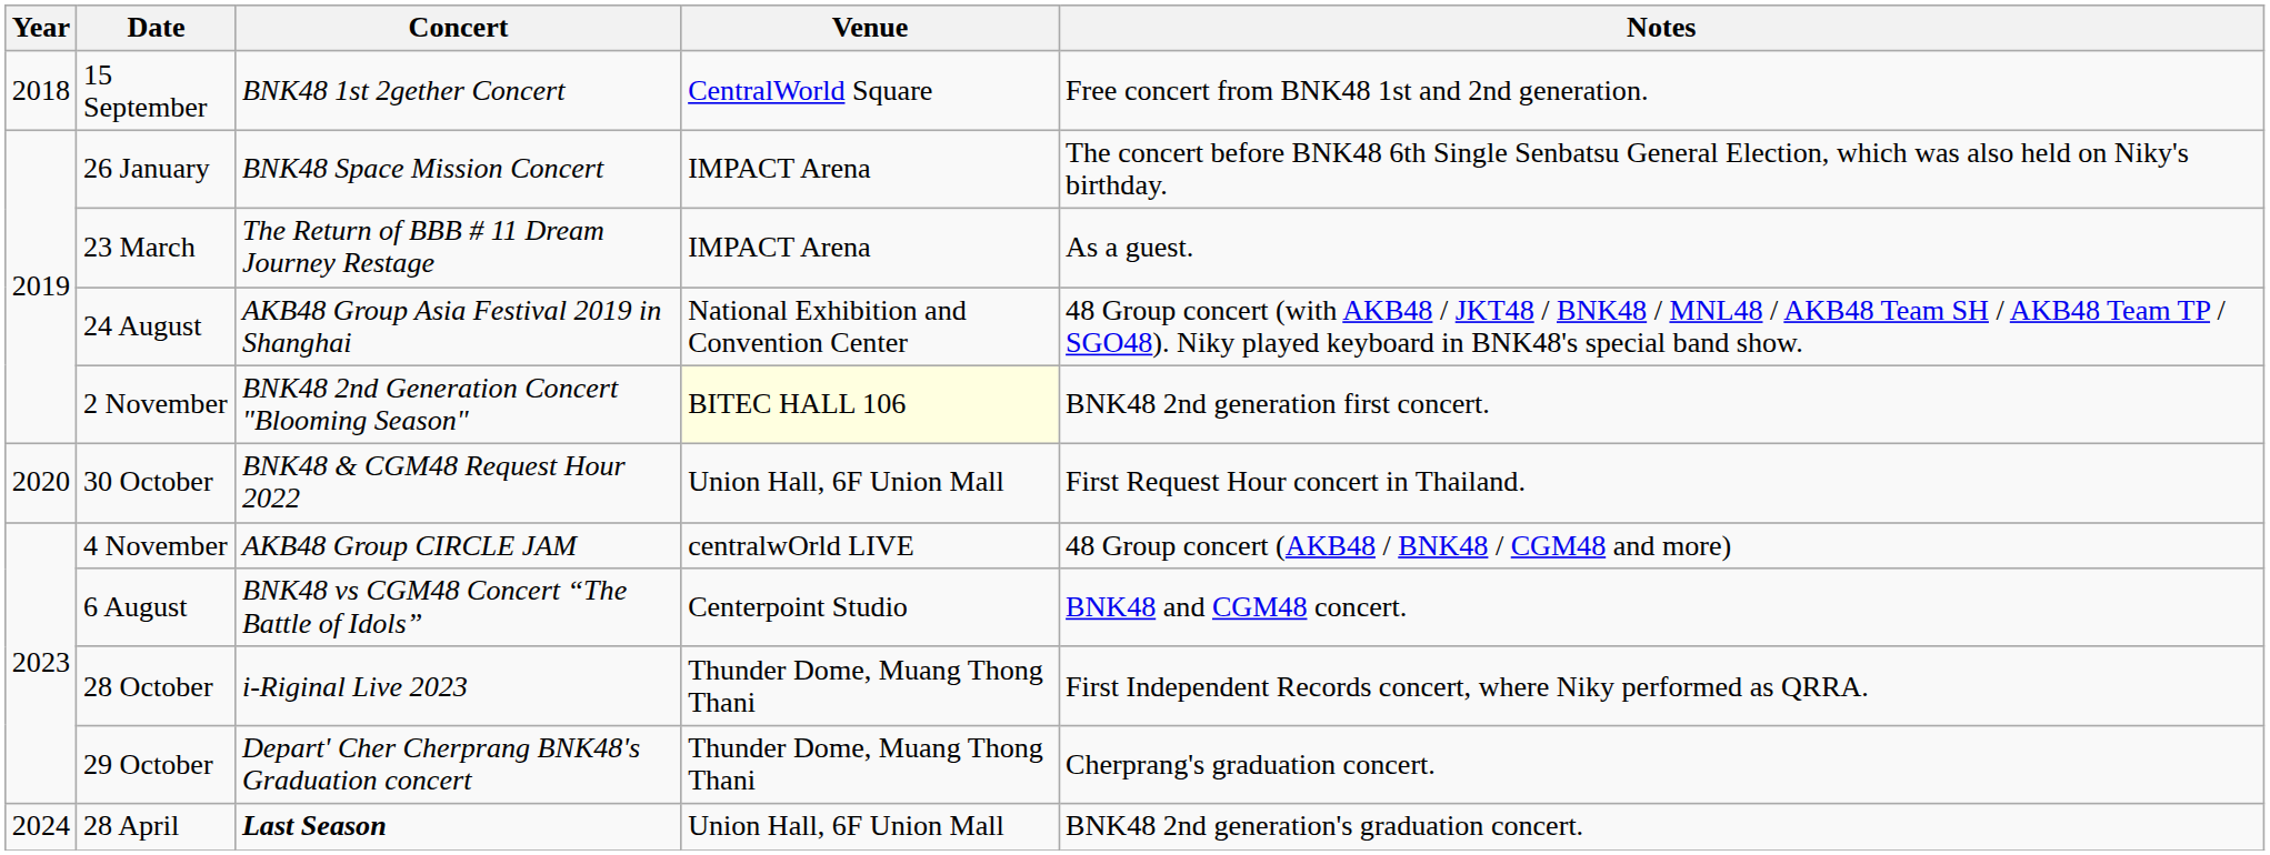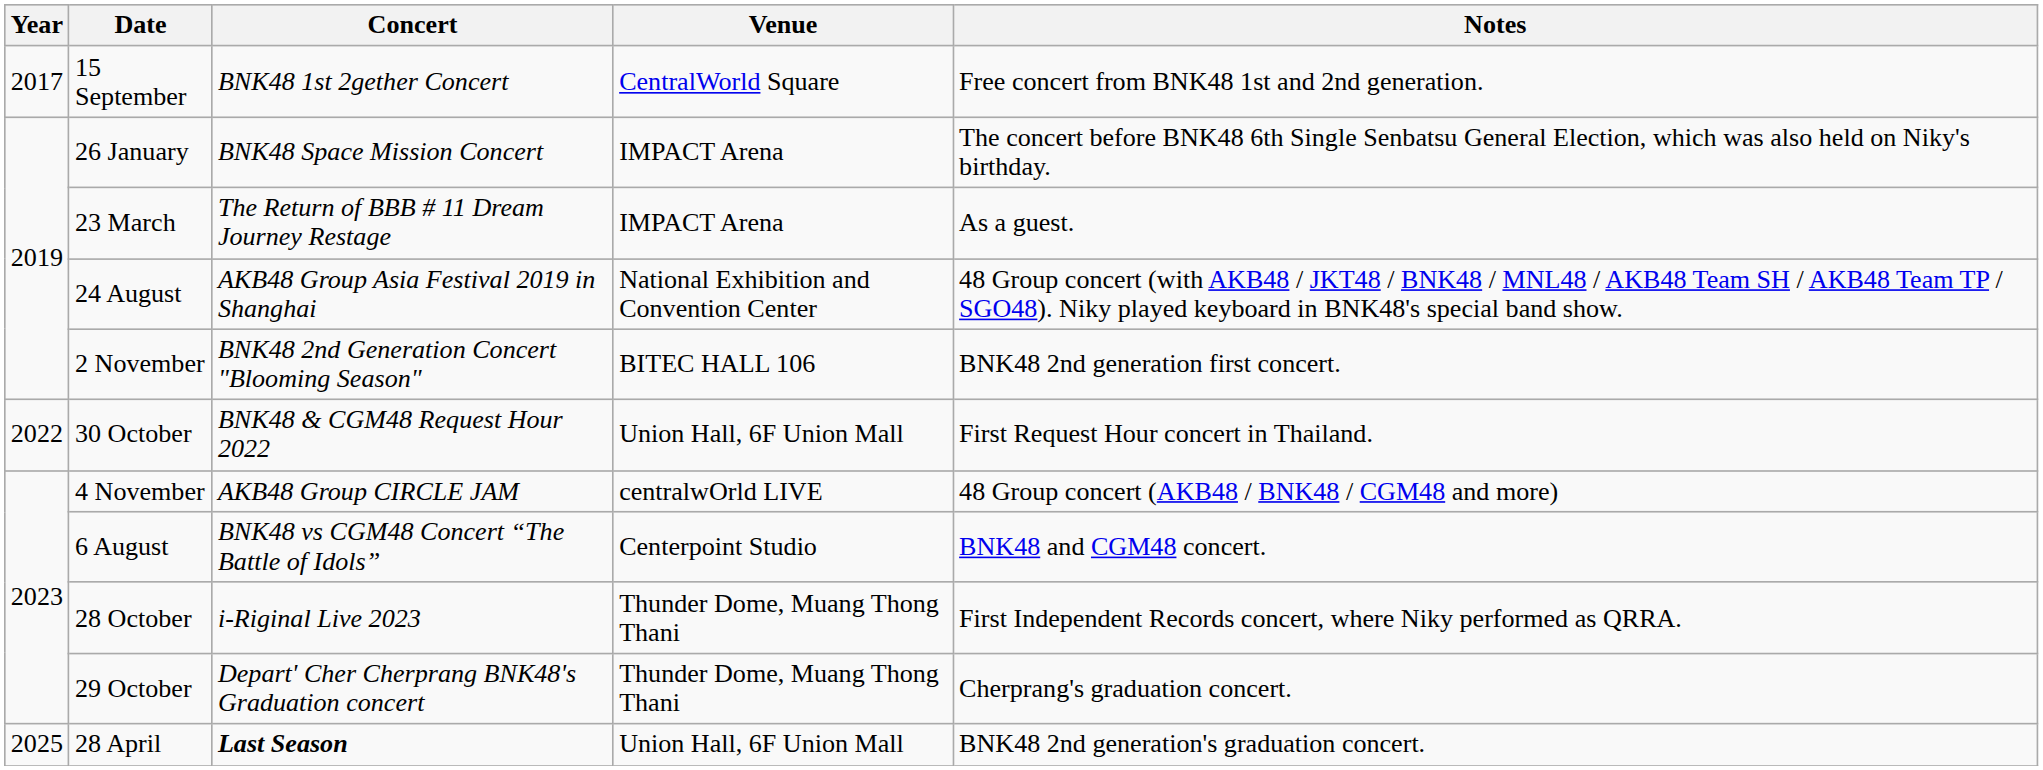 <table class="wikitable">
 <tr>
 <th>Year</th>
 <th>Date</th>
 <th>Concert</th>
 <th>Venue</th>
 <th>Notes</th>
 </tr>
 <tr>
-<td>2018</td>
+<td>2017</td>
 <td>15 September</td>
 <td><em>BNK48 1st 2gether Concert</em></td>
 <td><a href='#'>CentralWorld</a> Square</td>
 <td>Free concert from BNK48 1st and 2nd generation.</td>
 </tr>
 <tr>
 <td rowspan="4">2019</td>
 <td>26 January</td>
 <td><em>BNK48 Space Mission Concert</em></td>
 <td>IMPACT Arena</td>
 <td>The concert before BNK48 6th Single Senbatsu General Election, which was also held on Niky's birthday.</td>
 </tr>
 <tr>
 <td>23 March</td>
 <td><em>The Return of BBB # 11 Dream Journey Restage</em></td>
 <td>IMPACT Arena</td>
 <td>As a guest.</td>
 </tr>
 <tr>
 <td>24 August</td>
 <td><em>AKB48 Group Asia Festival 2019 in Shanghai</em></td>
 <td>National Exhibition and Convention Center</td>
 <td>48 Group concert (with <a href='#'>AKB48</a> / <a href='#'>JKT48</a> / <a href='#'>BNK48</a> / <a href='#'>MNL48</a> / <a href='#'>AKB48 Team SH</a> / <a href='#'>AKB48 Team TP</a> / <a href='#'>SGO48</a>). Niky played keyboard in BNK48's special band show.</td>
 </tr>
 <tr>
 <td>2 November</td>
 <td><em>BNK48 2nd Generation Concert "Blooming Season"</em></td>
-<td style="background: lightyellow;">BITEC HALL 106</td>
+<td>BITEC HALL 106</td>
 <td>BNK48 2nd generation first concert.</td>
 </tr>
 <tr>
-<td>2020</td>
+<td>2022</td>
 <td>30 October</td>
 <td><em>BNK48 & CGM48 Request Hour 2022</em></td>
 <td>Union Hall, 6F Union Mall</td>
 <td>First Request Hour concert in Thailand.</td>
 </tr>
 <tr>
 <td rowspan="4">2023</td>
 <td>4 November</td>
 <td><em>AKB48 Group CIRCLE JAM</em></td>
 <td>centralwOrld LIVE</td>
 <td>48 Group concert (<a href='#'>AKB48</a> / <a href='#'>BNK48</a> / <a href='#'>CGM48</a> and more)</td>
 </tr>
 <tr>
 <td>6 August</td>
 <td><em>BNK48 vs CGM48 Concert “The Battle of Idols”</em></td>
 <td>Centerpoint Studio</td>
 <td><a href='#'>BNK48</a> and <a href='#'>CGM48</a> concert.</td>
 </tr>
 <tr>
 <td>28 October</td>
 <td><em>i-Riginal Live 2023</em></td>
 <td>Thunder Dome, Muang Thong Thani</td>
 <td>First Independent Records concert, where Niky performed as QRRA.</td>
 </tr>
 <tr>
 <td>29 October</td>
 <td><em>Depart' Cher Cherprang BNK48's Graduation concert</em></td>
 <td>Thunder Dome, Muang Thong Thani</td>
 <td>Cherprang's graduation concert.</td>
 </tr>
 <tr>
-<td>2024</td>
+<td>2025</td>
 <td>28 April</td>
 <td><strong><em>Last Season</em></strong></td>
 <td>Union Hall, 6F Union Mall</td>
 <td>BNK48 2nd generation's graduation concert.</td>
 </tr>
 </table>
